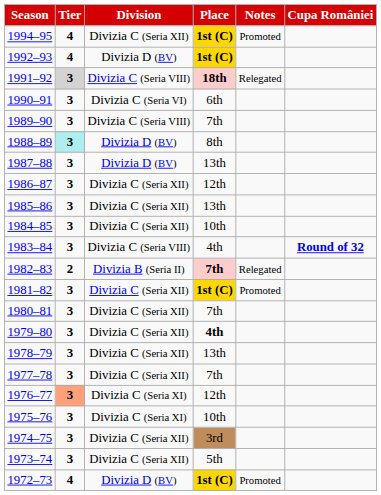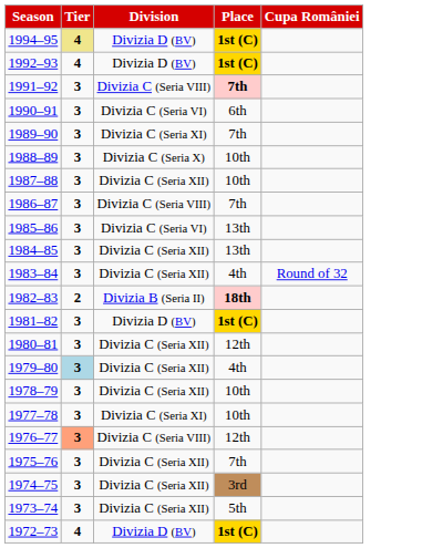 <table class="wikitable" style="text-align:center; font-size:90%">
 <tr>
 <th style="background:#d50000; color:white; text-align:center;">Season</th>
 <th style="background:#d50000; color:white; text-align:center;">Tier</th>
 <th style="background:#d50000; color:white; text-align:center;">Division</th>
 <th style="background:#d50000; color:white; text-align:center;">Place</th>
-<th style="background:#d50000; color:white; text-align:center;">Notes</th>
 <th style="background:#d50000; color:white; text-align:center;">Cupa României</th>
 </tr>
 <tr>
 <td><a href='#'>1994–95</a></td>
-<td><strong>4</strong></td>
-<td>Divizia C <small>(Seria XII)</small></td>
+<td style="background: khaki;"><strong>4</strong></td>
+<td><a href='#'>Divizia D</a> <small>(<a href='#'>BV</a>)</small></td>
 <td align=center bgcolor=gold><strong>1st (C)</strong></td>
-<td><small>Promoted</small></td>
 <td></td>
 </tr>
 <tr>
 <td><a href='#'>1992–93</a></td>
 <td><strong>4</strong></td>
 <td>Divizia D <small>(<a href='#'>BV</a>)</small></td>
 <td align=center bgcolor=gold><strong>1st (C)</strong></td>
 <td></td>
-<td></td>
 </tr>
 <tr>
 <td><a href='#'>1991–92</a></td>
-<td style="background: lightgrey;"><strong>3</strong></td>
+<td><strong>3</strong></td>
 <td><a href='#'>Divizia C</a> <small>(Seria VIII)</small></td>
-<td align=center bgcolor=FFCCCC><strong>18th</strong></td>
-<td><small>Relegated</small></td>
+<td align=center bgcolor=FFCCCC><strong>7th</strong></td>
 <td></td>
 </tr>
 <tr>
 <td><a href='#'>1990–91</a></td>
 <td><strong>3</strong></td>
 <td>Divizia C <small>(Seria VI)</small></td>
 <td>6th</td>
 <td></td>
-<td></td>
 </tr>
 <tr>
 <td><a href='#'>1989–90</a></td>
 <td><strong>3</strong></td>
-<td>Divizia C <small>(Seria VIII)</small></td>
+<td>Divizia C <small>(Seria XI)</small></td>
 <td>7th</td>
-<td></td>
 <td></td>
 </tr>
 <tr>
 <td><a href='#'>1988–89</a></td>
-<td style="background: paleturquoise;"><strong>3</strong></td>
-<td><a href='#'>Divizia D</a> <small>(<a href='#'>BV</a>)</small></td>
-<td>8th</td>
-<td></td>
+<td><strong>3</strong></td>
+<td>Divizia C <small>(Seria X)</small></td>
+<td>10th</td>
 <td></td>
 </tr>
 <tr>
 <td><a href='#'>1987–88</a></td>
 <td><strong>3</strong></td>
-<td><a href='#'>Divizia D</a> <small>(<a href='#'>BV</a>)</small></td>
-<td>13th</td>
-<td></td>
+<td>Divizia C <small>(Seria XII)</small></td>
+<td>10th</td>
 <td></td>
 </tr>
 <tr>
 <td><a href='#'>1986–87</a></td>
 <td><strong>3</strong></td>
-<td>Divizia C <small>(Seria XII)</small></td>
-<td>12th</td>
-<td></td>
+<td>Divizia C <small>(Seria VIII)</small></td>
+<td>7th</td>
 <td></td>
 </tr>
 <tr>
 <td><a href='#'>1985–86</a></td>
 <td><strong>3</strong></td>
-<td>Divizia C <small>(Seria XII)</small></td>
+<td>Divizia C <small>(Seria VI)</small></td>
 <td>13th</td>
-<td></td>
 <td></td>
 </tr>
 <tr>
 <td><a href='#'>1984–85</a></td>
 <td><strong>3</strong></td>
 <td>Divizia C <small>(Seria XII)</small></td>
-<td>10th</td>
-<td></td>
+<td>13th</td>
 <td></td>
 </tr>
 <tr>
 <td><a href='#'>1983–84</a></td>
 <td><strong>3</strong></td>
-<td>Divizia C <small>(Seria VIII)</small></td>
+<td>Divizia C <small>(Seria XII)</small></td>
 <td>4th</td>
-<td></td>
-<td><strong><a href='#'>Round of 32</a></strong></td>
+<td><a href='#'>Round of 32</a></td>
 </tr>
 <tr>
 <td><a href='#'>1982–83</a></td>
 <td><strong>2</strong></td>
 <td><a href='#'>Divizia B</a> <small>(Seria II)</small></td>
-<td align=center bgcolor=FFCCCC><strong>7th</strong></td>
-<td><small>Relegated</small></td>
+<td align=center bgcolor=FFCCCC><strong>18th</strong></td>
 <td></td>
 </tr>
 <tr>
 <td><a href='#'>1981–82</a></td>
 <td><strong>3</strong></td>
-<td><a href='#'>Divizia C</a> <small>(Seria XII)</small></td>
+<td>Divizia D <small>(<a href='#'>BV</a>)</small></td>
 <td align=center bgcolor=gold><strong>1st (C)</strong></td>
-<td><small>Promoted</small></td>
 <td></td>
 </tr>
 <tr>
 <td><a href='#'>1980–81</a></td>
 <td><strong>3</strong></td>
 <td>Divizia C <small>(Seria XII)</small></td>
-<td>7th</td>
-<td></td>
+<td>12th</td>
 <td></td>
 </tr>
 <tr>
 <td><a href='#'>1979–80</a></td>
-<td><strong>3</strong></td>
+<td style="background: lightblue;"><strong>3</strong></td>
 <td>Divizia C <small>(Seria XII)</small></td>
-<td><strong>4th</strong></td>
-<td></td>
+<td>4th</td>
 <td></td>
 </tr>
 <tr>
 <td><a href='#'>1978–79</a></td>
 <td><strong>3</strong></td>
 <td>Divizia C <small>(Seria XII)</small></td>
-<td>13th</td>
-<td></td>
+<td>10th</td>
 <td></td>
 </tr>
 <tr>
 <td><a href='#'>1977–78</a></td>
 <td><strong>3</strong></td>
-<td>Divizia C <small>(Seria XII)</small></td>
-<td>7th</td>
-<td></td>
+<td>Divizia C <small>(Seria XI)</small></td>
+<td>10th</td>
 <td></td>
 </tr>
 <tr>
 <td><a href='#'>1976–77</a></td>
 <td style="background: lightsalmon;"><strong>3</strong></td>
-<td>Divizia C <small>(Seria XI)</small></td>
+<td>Divizia C <small>(Seria VIII)</small></td>
 <td>12th</td>
-<td></td>
 <td></td>
 </tr>
 <tr>
 <td><a href='#'>1975–76</a></td>
 <td><strong>3</strong></td>
-<td>Divizia C <small>(Seria XI)</small></td>
-<td>10th</td>
-<td></td>
+<td>Divizia C <small>(Seria XII)</small></td>
+<td>7th</td>
 <td></td>
 </tr>
 <tr>
 <td><a href='#'>1974–75</a></td>
 <td><strong>3</strong></td>
 <td>Divizia C <small>(Seria XII)</small></td>
 <td align=center bgcolor=#BF8D5B>3rd</td>
 <td></td>
-<td></td>
 </tr>
 <tr>
 <td><a href='#'>1973–74</a></td>
 <td><strong>3</strong></td>
 <td>Divizia C <small>(Seria XII)</small></td>
 <td>5th</td>
 <td></td>
-<td></td>
 </tr>
 <tr>
 <td><a href='#'>1972–73</a></td>
 <td><strong>4</strong></td>
 <td><a href='#'>Divizia D</a> <small>(<a href='#'>BV</a>)</small></td>
 <td lign=center bgcolor=gold><strong>1st (C)</strong></td>
-<td><small>Promoted</small></td>
 <td></td>
 </tr>
 </table>
